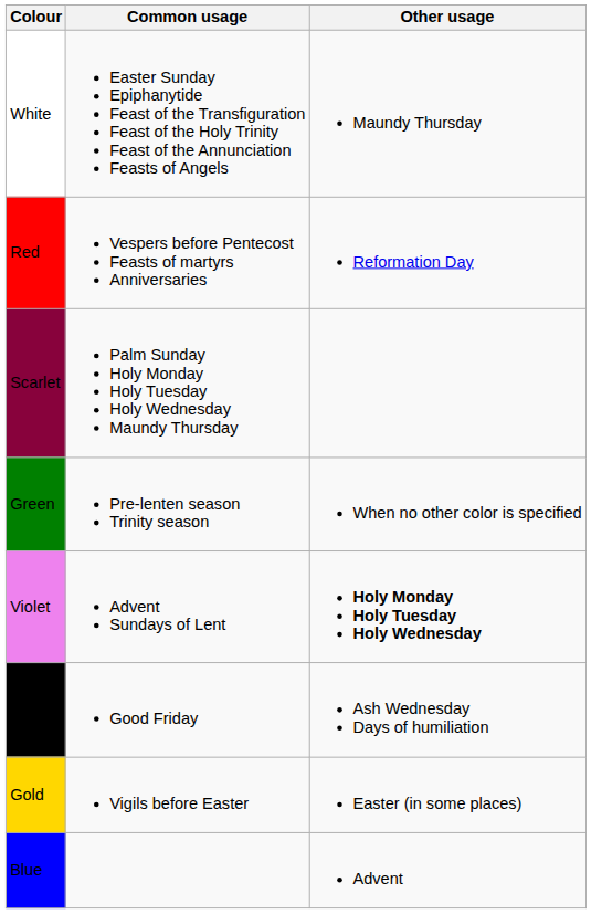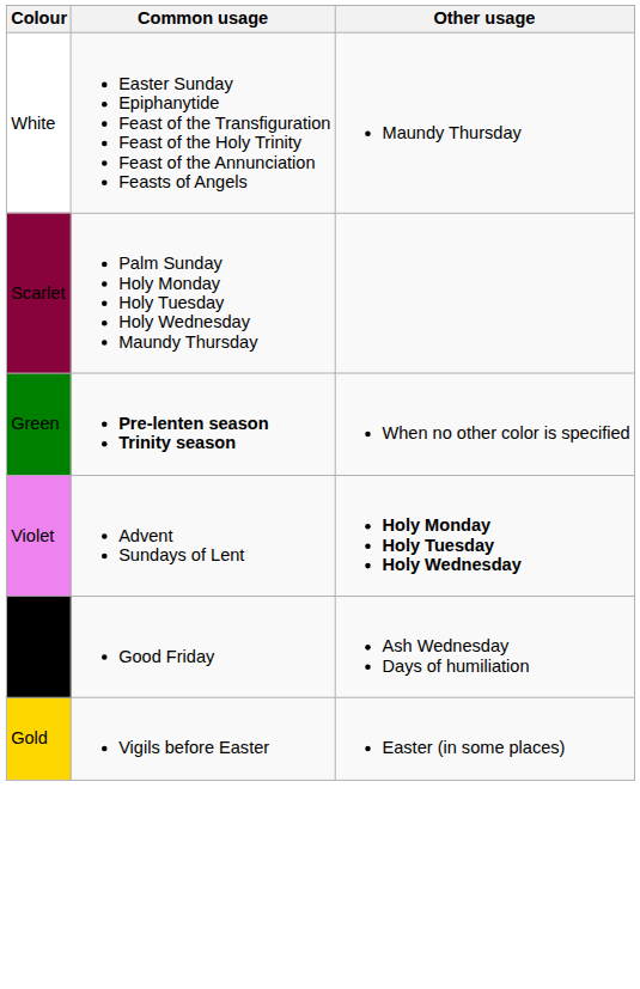 <table class="wikitable" style="margin: 1em auto 1em auto;">
 <tr>
 <th style="text-align:center;">Colour</th>
 <th style="text-align:center;">Common usage</th>
 <th style="text-align:center;">Other usage</th>
 </tr>
 <tr>
 <td style="background:white;">White</td>
 <td><br><ul><li>Easter Sunday</li><li>Epiphanytide</li><li>Feast of the Transfiguration</li><li>Feast of the Holy Trinity</li><li>Feast of the Annunciation</li><li>Feasts of Angels</li></ul></td>
 <td><br><ul><li>Maundy Thursday</li></ul></td>
 </tr>
 <tr>
-<td style="background:red;">Red</td>
-<td><br><ul><li>Vespers before Pentecost</li><li>Feasts of martyrs</li><li>Anniversaries</li></ul></td>
-<td><br><ul><li><a href='#'>Reformation Day</a></li></ul></td>
-</tr>
-<tr>
 <td style="background:#88023c;"><span>Scarlet</span></td>
 <td><br><ul><li>Palm Sunday</li><li>Holy Monday</li><li>Holy Tuesday</li><li>Holy Wednesday</li><li>Maundy Thursday</li></ul></td>
 <td></td>
 </tr>
 <tr>
 <td style="background:green;">Green</td>
-<td><br><ul><li>Pre-lenten season</li><li>Trinity season</li></ul></td>
+<td><strong><br><ul><li>Pre-lenten season</li><li>Trinity season</li></ul></strong></td>
 <td><br><ul><li>When no other color is specified</li></ul></td>
 </tr>
 <tr>
 <td style="background:violet;">Violet</td>
 <td><br><ul><li>Advent</li><li>Sundays of Lent</li></ul></td>
 <td><strong><br><ul><li>Holy Monday</li><li>Holy Tuesday</li><li>Holy Wednesday</li></ul></strong></td>
 </tr>
 <tr>
 <td style="background:black;"><span>Black</span></td>
 <td><br><ul><li>Good Friday</li></ul></td>
 <td><br><ul><li>Ash Wednesday</li><li>Days of humiliation</li></ul></td>
 </tr>
 <tr>
 <td style="background:gold;">Gold</td>
 <td><br><ul><li>Vigils before Easter</li></ul></td>
 <td><br><ul><li>Easter (in some places)</li></ul></td>
 </tr>
-<tr>
-<td style="background:blue;"><span>Blue</span></td>
-<td></td>
-<td><br><ul><li>Advent</li></ul></td>
-</tr>
 </table>
